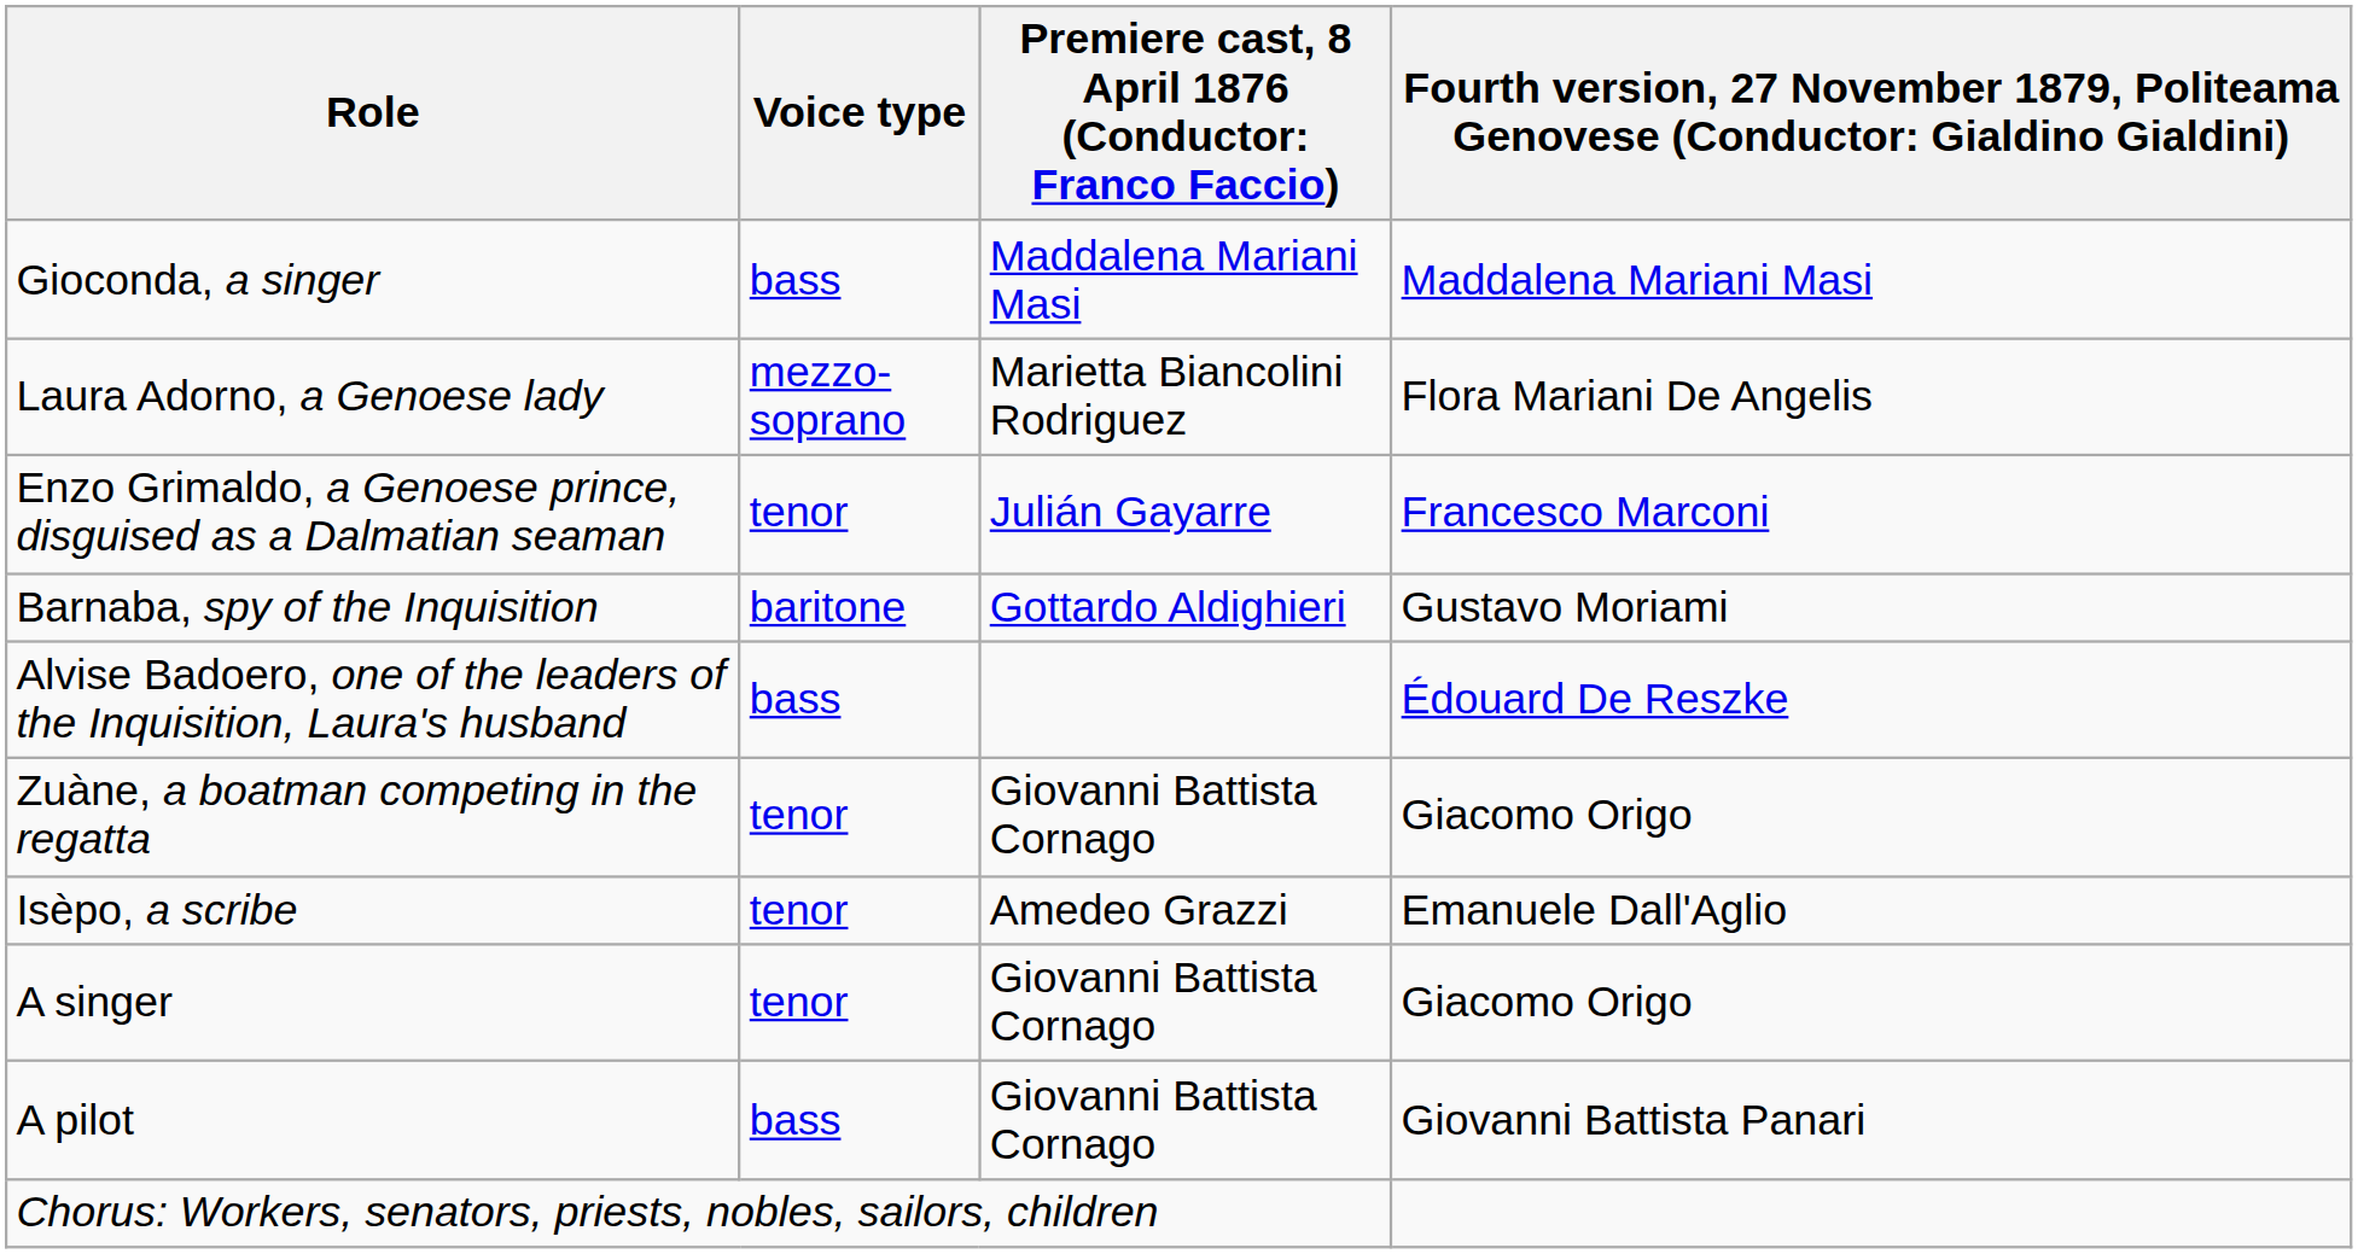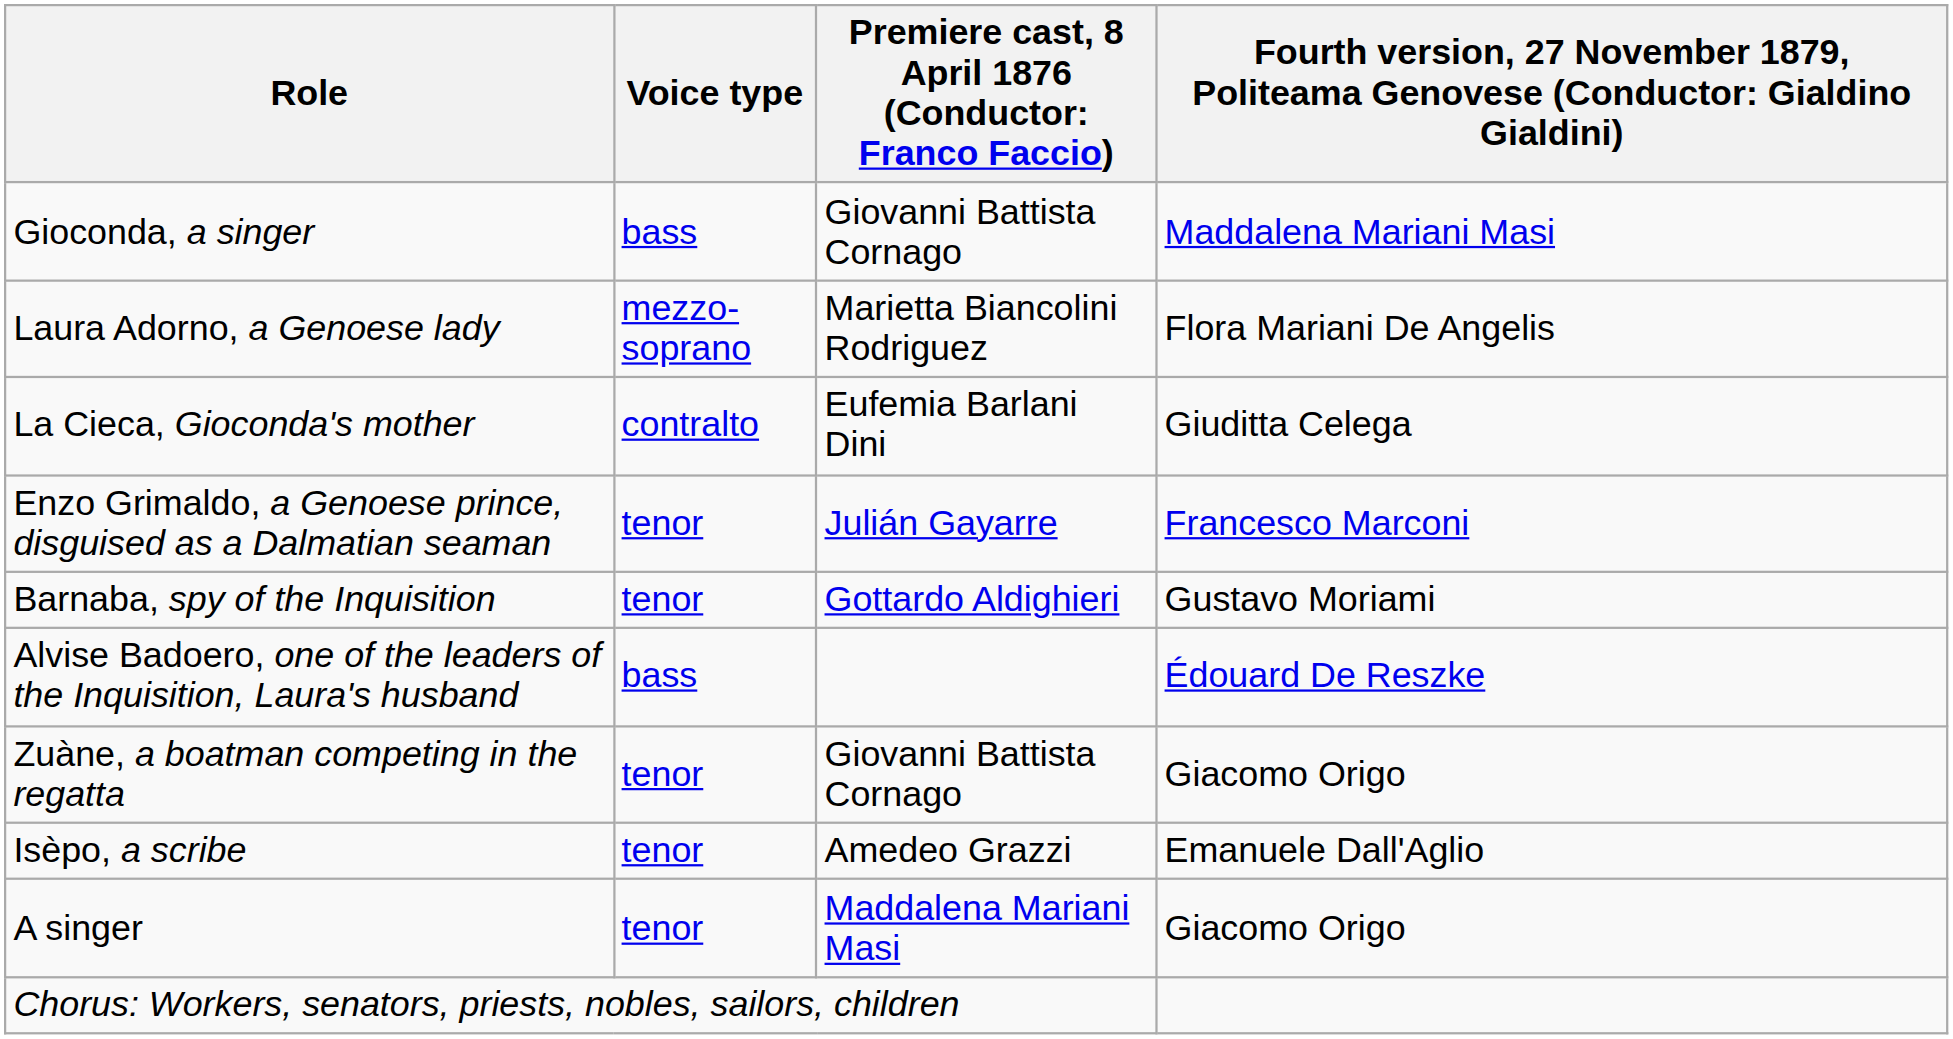 <table class="wikitable">
 <tr>
 <th>Role</th>
 <th>Voice type</th>
 <th>Premiere cast, 8 April 1876<br>(Conductor: <a href='#'>Franco Faccio</a>)</th>
 <th>Fourth version, 27 November 1879, Politeama Genovese (Conductor: Gialdino Gialdini)</th>
 </tr>
 <tr>
 <td>Gioconda, <em>a singer</em></td>
 <td><a href='#'>bass</a></td>
-<td><a href='#'>Maddalena Mariani Masi</a></td>
+<td>Giovanni Battista Cornago</td>
 <td><a href='#'>Maddalena Mariani Masi</a></td>
 </tr>
 <tr>
 <td>Laura Adorno, <em>a Genoese lady</em></td>
 <td><a href='#'>mezzo-soprano</a></td>
 <td>Marietta Biancolini Rodriguez</td>
 <td>Flora Mariani De Angelis</td>
 </tr>
 <tr>
+<td>La Cieca, <em>Gioconda's mother</em></td>
+<td><a href='#'>contralto</a></td>
+<td>Eufemia Barlani Dini</td>
+<td>Giuditta Celega</td>
+</tr>
+<tr>
 <td>Enzo Grimaldo, <em>a Genoese prince, disguised as a Dalmatian seaman</em></td>
 <td><a href='#'>tenor</a></td>
 <td><a href='#'>Julián Gayarre</a></td>
 <td><a href='#'>Francesco Marconi</a></td>
 </tr>
 <tr>
 <td>Barnaba, <em>spy of the Inquisition</em></td>
-<td><a href='#'>baritone</a></td>
+<td><a href='#'>tenor</a></td>
 <td><a href='#'>Gottardo Aldighieri</a></td>
 <td>Gustavo Moriami</td>
 </tr>
 <tr>
 <td>Alvise Badoero, <em>one of the leaders of the Inquisition, Laura's husband</em></td>
 <td><a href='#'>bass</a></td>
 <td></td>
 <td><a href='#'>Édouard De Reszke</a></td>
 </tr>
 <tr>
 <td>Zuàne, <em>a boatman competing in the regatta</em></td>
 <td><a href='#'>tenor</a></td>
 <td>Giovanni Battista Cornago</td>
 <td>Giacomo Origo</td>
 </tr>
 <tr>
 <td>Isèpo, <em>a scribe</em></td>
 <td><a href='#'>tenor</a></td>
 <td>Amedeo Grazzi</td>
 <td>Emanuele Dall'Aglio</td>
 </tr>
 <tr>
 <td>A singer</td>
 <td><a href='#'>tenor</a></td>
-<td>Giovanni Battista Cornago</td>
+<td><a href='#'>Maddalena Mariani Masi</a></td>
 <td>Giacomo Origo</td>
-</tr>
-<tr>
-<td>A pilot</td>
-<td><a href='#'>bass</a></td>
-<td>Giovanni Battista Cornago</td>
-<td>Giovanni Battista Panari</td>
 </tr>
 <tr>
 <td colspan="3"><em>Chorus: Workers, senators, priests, nobles, sailors, children</em></td>
 </tr>
 </table>
